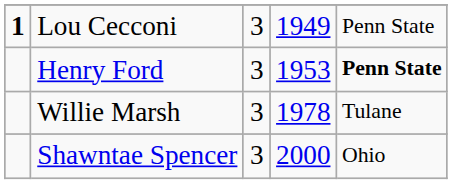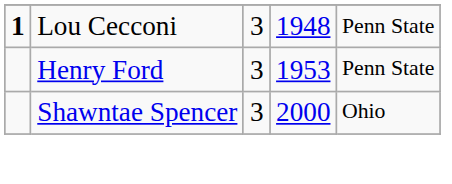 <table class="wikitable">
 <tr>
 </tr>
 <tr>
 <td><strong>1</strong></td>
 <td>Lou Cecconi</td>
 <td>3</td>
-<td><a href='#'>1949</a></td>
+<td><a href='#'>1948</a></td>
 <td style="font-size:80%;">Penn State</td>
 </tr>
 <tr>
 <td></td>
 <td><a href='#'>Henry Ford</a></td>
 <td>3</td>
 <td><a href='#'>1953</a></td>
-<td style="font-size:80%;"><strong>Penn State</strong></td>
-</tr>
-<tr>
-<td></td>
-<td>Willie Marsh</td>
-<td>3</td>
-<td><a href='#'>1978</a></td>
-<td style="font-size:80%;">Tulane</td>
+<td style="font-size:80%;">Penn State</td>
 </tr>
 <tr>
 <td></td>
 <td><a href='#'>Shawntae Spencer</a></td>
 <td>3</td>
 <td><a href='#'>2000</a></td>
 <td style="font-size:80%;">Ohio</td>
 </tr>
 </table>
